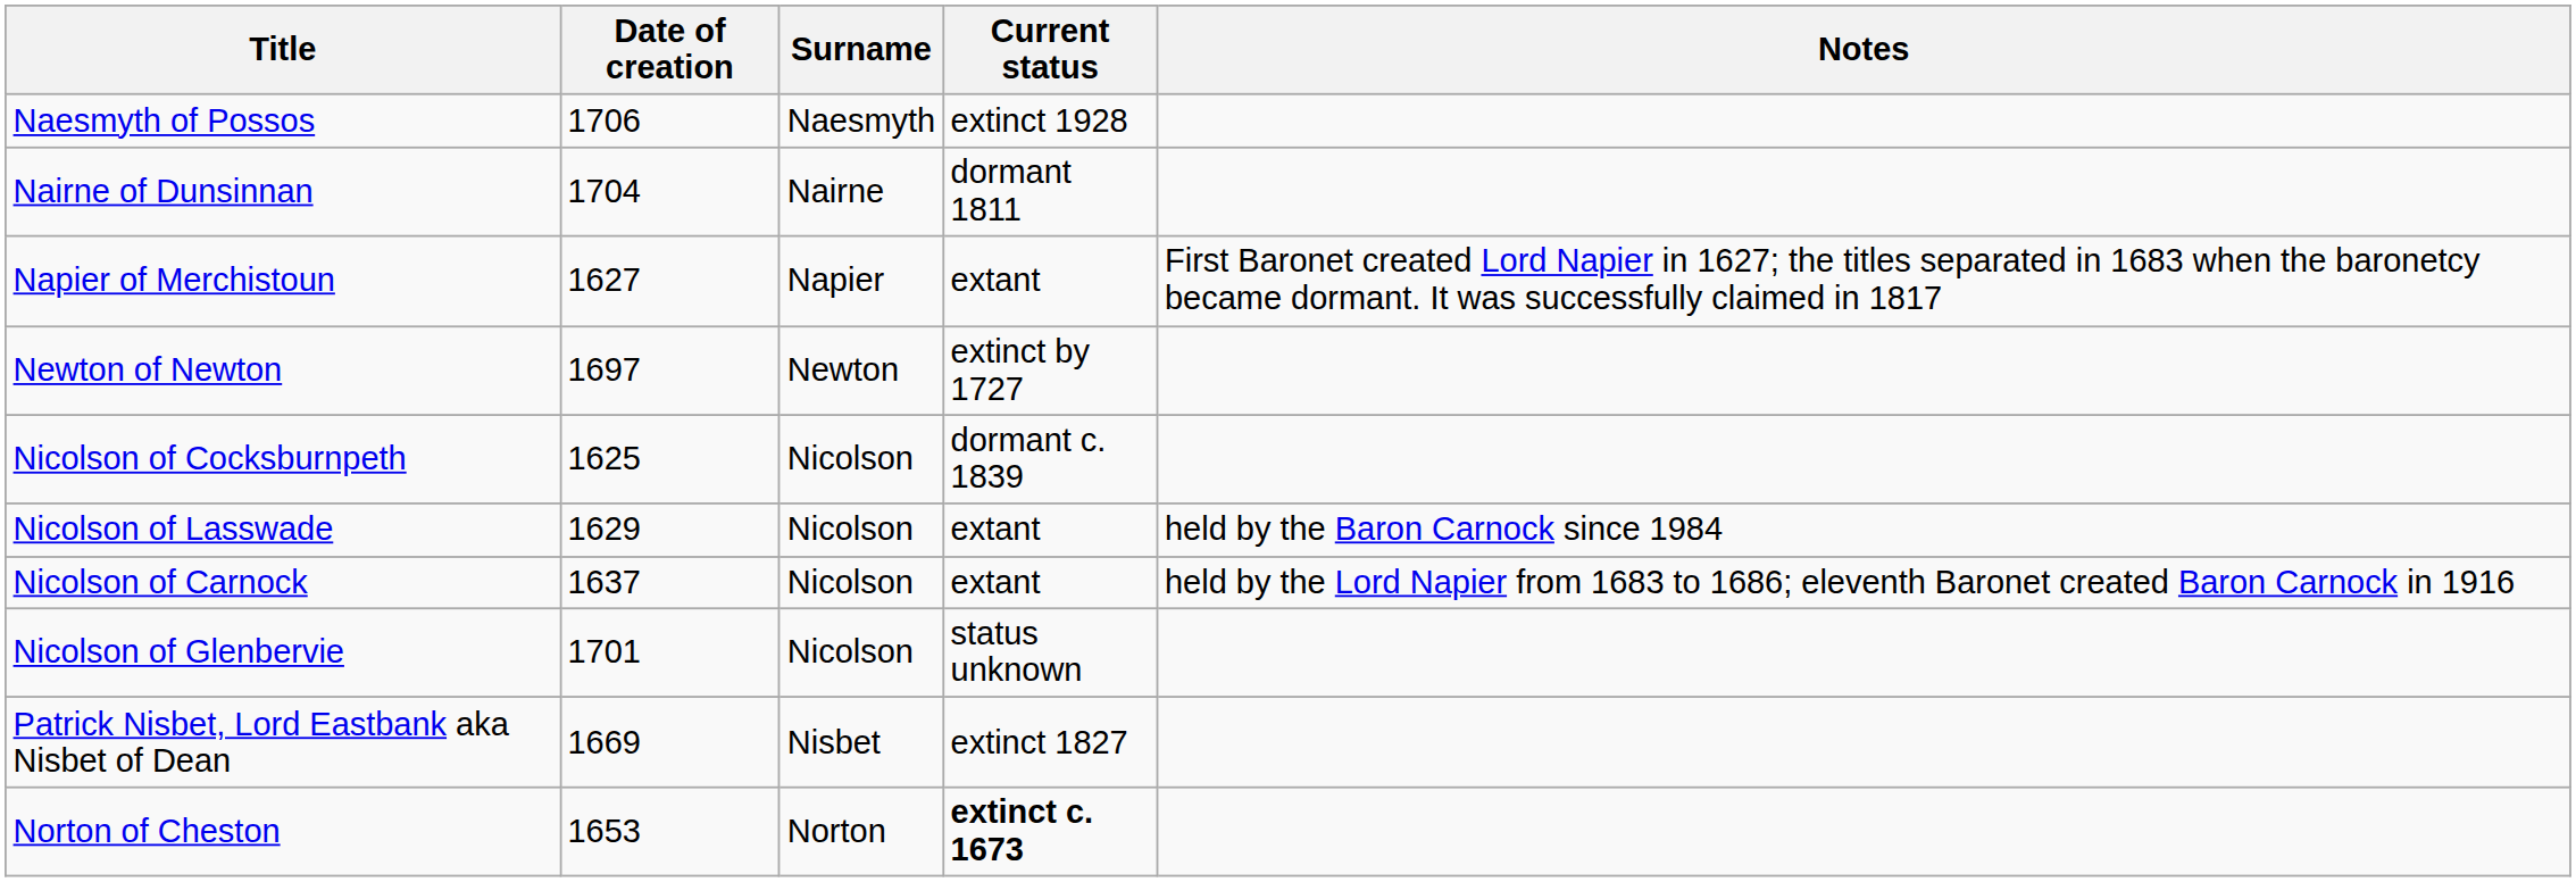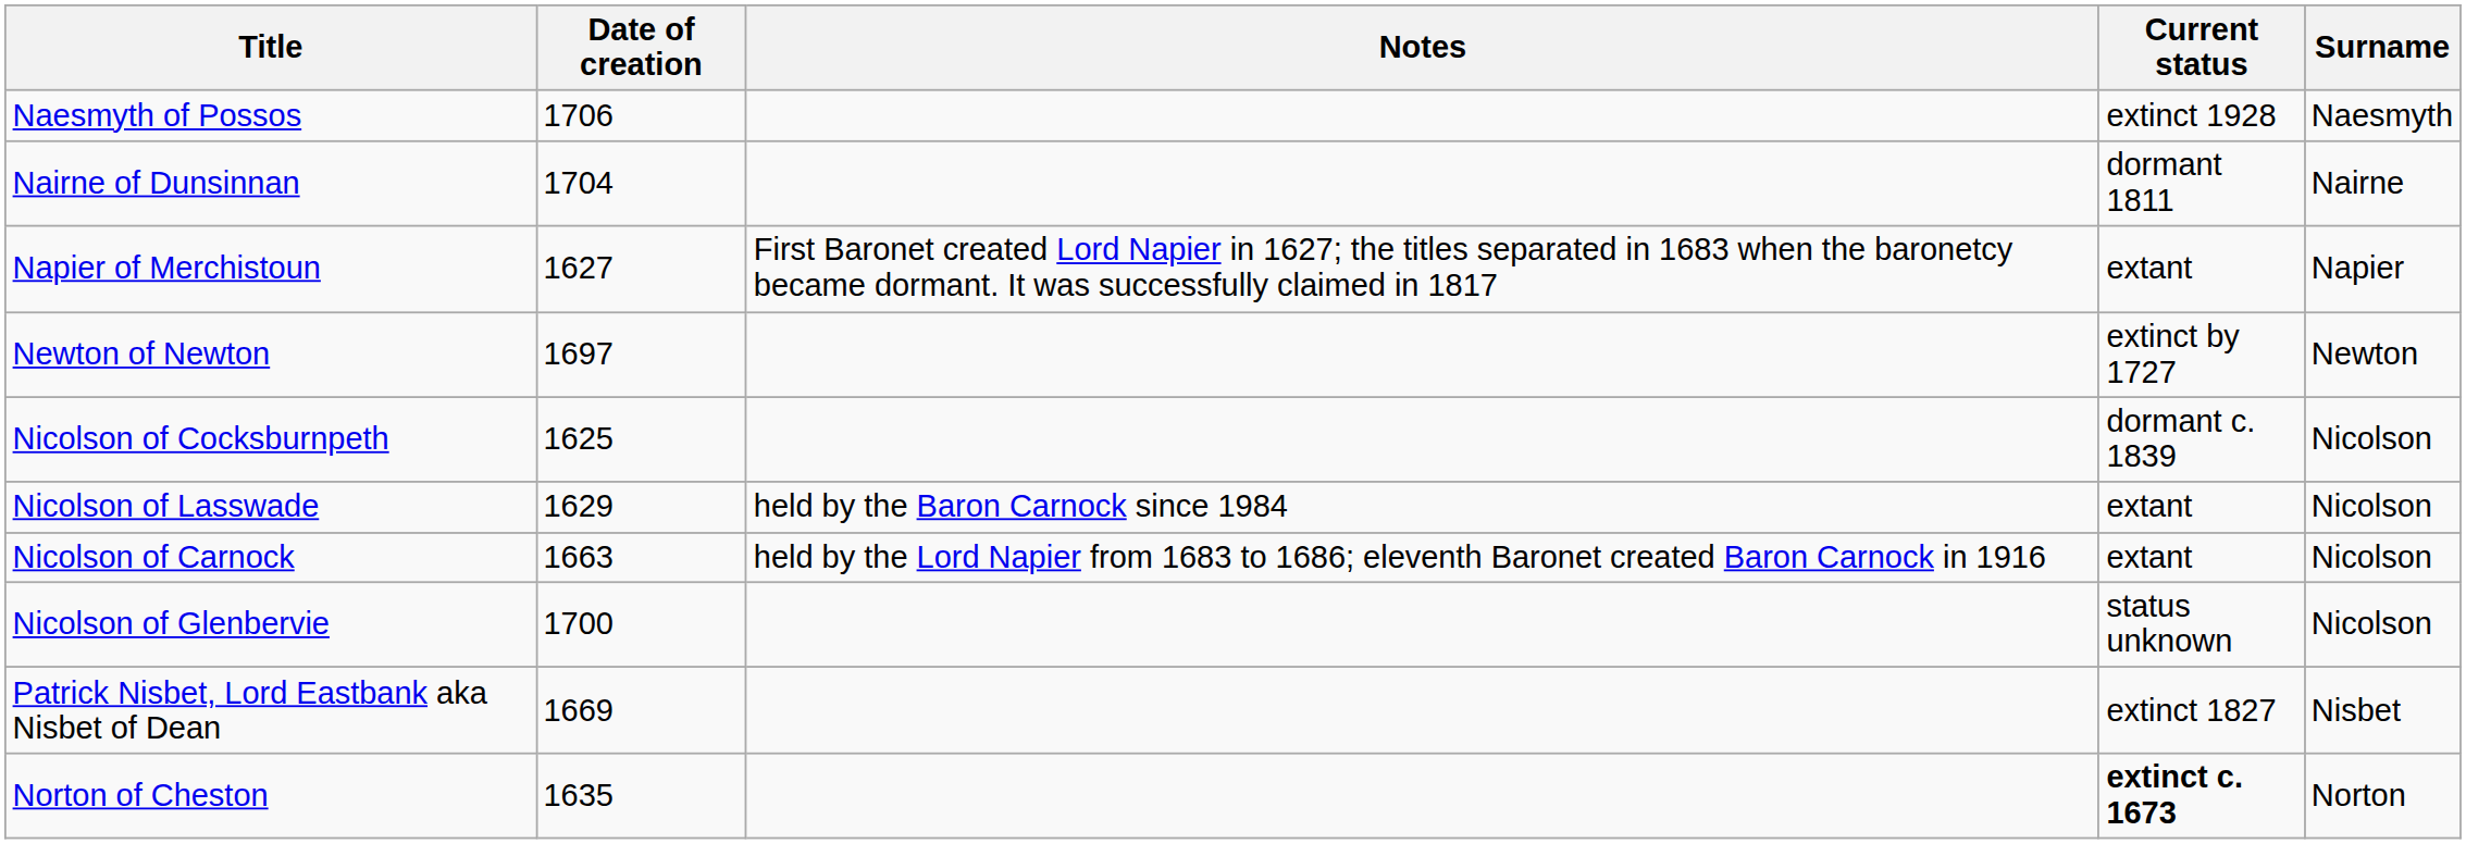 <table class="wikitable">
 <tr>
 <th>Title</th>
 <th>Date of creation</th>
+<th>Notes</th>
+<th>Current status</th>
 <th>Surname</th>
-<th>Current status</th>
-<th>Notes</th>
 </tr>
 <tr>
 <td><a href='#'>Naesmyth of Possos</a></td>
 <td>1706</td>
+<td> </td>
+<td>extinct 1928</td>
 <td>Naesmyth</td>
-<td>extinct 1928</td>
-<td> </td>
 </tr>
 <tr>
 <td><a href='#'>Nairne of Dunsinnan</a></td>
 <td>1704</td>
+<td> </td>
+<td>dormant 1811</td>
 <td>Nairne</td>
-<td>dormant 1811</td>
-<td> </td>
 </tr>
 <tr>
 <td><a href='#'>Napier of Merchistoun</a></td>
 <td>1627</td>
+<td>First Baronet created <a href='#'>Lord Napier</a> in 1627; the titles separated in 1683 when the baronetcy became dormant. It was successfully claimed in 1817</td>
+<td>extant</td>
 <td>Napier</td>
-<td>extant</td>
-<td>First Baronet created <a href='#'>Lord Napier</a> in 1627; the titles separated in 1683 when the baronetcy became dormant. It was successfully claimed in 1817</td>
 </tr>
 <tr>
 <td><a href='#'>Newton of Newton</a></td>
 <td>1697</td>
+<td> </td>
+<td>extinct by 1727</td>
 <td>Newton</td>
-<td>extinct by 1727</td>
-<td> </td>
 </tr>
 <tr>
 <td><a href='#'>Nicolson of Cocksburnpeth</a></td>
 <td>1625</td>
+<td> </td>
+<td>dormant c. 1839</td>
 <td>Nicolson</td>
-<td>dormant c. 1839</td>
-<td> </td>
 </tr>
 <tr>
 <td><a href='#'>Nicolson of Lasswade</a></td>
 <td>1629</td>
+<td>held by the <a href='#'>Baron Carnock</a> since 1984</td>
+<td>extant</td>
 <td>Nicolson</td>
-<td>extant</td>
-<td>held by the <a href='#'>Baron Carnock</a> since 1984</td>
 </tr>
 <tr>
 <td><a href='#'>Nicolson of Carnock</a></td>
-<td>1637</td>
+<td>1663</td>
+<td>held by the <a href='#'>Lord Napier</a> from 1683 to 1686; eleventh Baronet created <a href='#'>Baron Carnock</a> in 1916</td>
+<td>extant</td>
 <td>Nicolson</td>
-<td>extant</td>
-<td>held by the <a href='#'>Lord Napier</a> from 1683 to 1686; eleventh Baronet created <a href='#'>Baron Carnock</a> in 1916</td>
 </tr>
 <tr>
 <td><a href='#'>Nicolson of Glenbervie</a></td>
-<td>1701</td>
+<td>1700</td>
+<td> </td>
+<td>status unknown</td>
 <td>Nicolson</td>
-<td>status unknown</td>
-<td> </td>
 </tr>
 <tr>
 <td><a href='#'>Patrick Nisbet, Lord Eastbank</a> aka Nisbet of Dean</td>
 <td>1669</td>
+<td> </td>
+<td>extinct 1827</td>
 <td>Nisbet</td>
-<td>extinct 1827</td>
-<td> </td>
 </tr>
 <tr>
 <td><a href='#'>Norton of Cheston</a></td>
-<td>1653</td>
+<td>1635</td>
+<td> </td>
+<td><strong>extinct c. 1673</strong></td>
 <td>Norton</td>
-<td><strong>extinct c. 1673</strong></td>
-<td> </td>
 </tr>
 </table>
